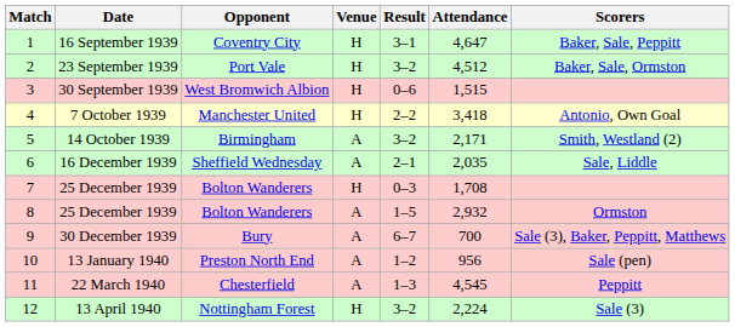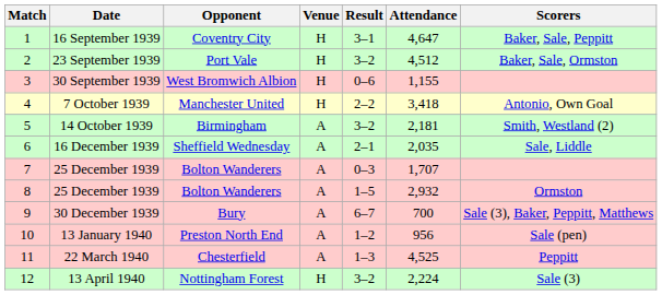 <table class="wikitable" style="font-size:100%; text-align:center">
 <tr>
 <th>Match</th>
 <th>Date</th>
 <th>Opponent</th>
 <th>Venue</th>
 <th>Result</th>
 <th>Attendance</th>
 <th>Scorers</th>
 </tr>
 <tr style="background-color: #CCFFCC;">
 <td>1</td>
 <td>16 September 1939</td>
 <td><a href='#'>Coventry City</a></td>
 <td>H</td>
 <td>3–1</td>
 <td>4,647</td>
 <td><a href='#'>Baker</a>, <a href='#'>Sale</a>, <a href='#'>Peppitt</a></td>
 </tr>
 <tr style="background-color: #CCFFCC;">
 <td>2</td>
 <td>23 September 1939</td>
 <td><a href='#'>Port Vale</a></td>
 <td>H</td>
 <td>3–2</td>
 <td>4,512</td>
 <td><a href='#'>Baker</a>, <a href='#'>Sale</a>, <a href='#'>Ormston</a></td>
 </tr>
 <tr style="background-color: #FFCCCC;">
 <td>3</td>
 <td>30 September 1939</td>
 <td><a href='#'>West Bromwich Albion</a></td>
 <td>H</td>
 <td>0–6</td>
-<td>1,515</td>
+<td>1,155</td>
 <td></td>
 </tr>
 <tr style="background-color: #FFFFCC;">
 <td>4</td>
 <td>7 October 1939</td>
 <td><a href='#'>Manchester United</a></td>
 <td>H</td>
 <td>2–2</td>
 <td>3,418</td>
 <td><a href='#'>Antonio</a>, Own Goal</td>
 </tr>
 <tr style="background-color: #CCFFCC;">
 <td>5</td>
 <td>14 October 1939</td>
 <td><a href='#'>Birmingham</a></td>
 <td>A</td>
 <td>3–2</td>
-<td>2,171</td>
+<td>2,181</td>
 <td><a href='#'>Smith</a>, <a href='#'>Westland</a> (2)</td>
 </tr>
 <tr style="background-color: #CCFFCC;">
 <td>6</td>
 <td>16 December 1939</td>
 <td><a href='#'>Sheffield Wednesday</a></td>
 <td>A</td>
 <td>2–1</td>
 <td>2,035</td>
 <td><a href='#'>Sale</a>, <a href='#'>Liddle</a></td>
 </tr>
 <tr style="background-color: #FFCCCC;">
 <td>7</td>
 <td>25 December 1939</td>
 <td><a href='#'>Bolton Wanderers</a></td>
-<td>H</td>
+<td>A</td>
 <td>0–3</td>
-<td>1,708</td>
+<td>1,707</td>
 <td></td>
 </tr>
 <tr style="background-color: #FFCCCC;">
 <td>8</td>
 <td>25 December 1939</td>
 <td><a href='#'>Bolton Wanderers</a></td>
 <td>A</td>
 <td>1–5</td>
 <td>2,932</td>
 <td><a href='#'>Ormston</a></td>
 </tr>
 <tr style="background-color: #FFCCCC;">
 <td>9</td>
 <td>30 December 1939</td>
 <td><a href='#'>Bury</a></td>
 <td>A</td>
 <td>6–7</td>
 <td>700</td>
 <td><a href='#'>Sale</a> (3), <a href='#'>Baker</a>, <a href='#'>Peppitt</a>, <a href='#'>Matthews</a></td>
 </tr>
 <tr style="background-color: #FFCCCC;">
 <td>10</td>
 <td>13 January 1940</td>
 <td><a href='#'>Preston North End</a></td>
 <td>A</td>
 <td>1–2</td>
 <td>956</td>
 <td><a href='#'>Sale</a> (pen)</td>
 </tr>
 <tr style="background-color: #FFCCCC;">
 <td>11</td>
 <td>22 March 1940</td>
 <td><a href='#'>Chesterfield</a></td>
 <td>A</td>
 <td>1–3</td>
-<td>4,545</td>
+<td>4,525</td>
 <td><a href='#'>Peppitt</a></td>
 </tr>
 <tr style="background-color: #CCFFCC;">
 <td>12</td>
 <td>13 April 1940</td>
 <td><a href='#'>Nottingham Forest</a></td>
 <td>H</td>
 <td>3–2</td>
 <td>2,224</td>
 <td><a href='#'>Sale</a> (3)</td>
 </tr>
 </table>
